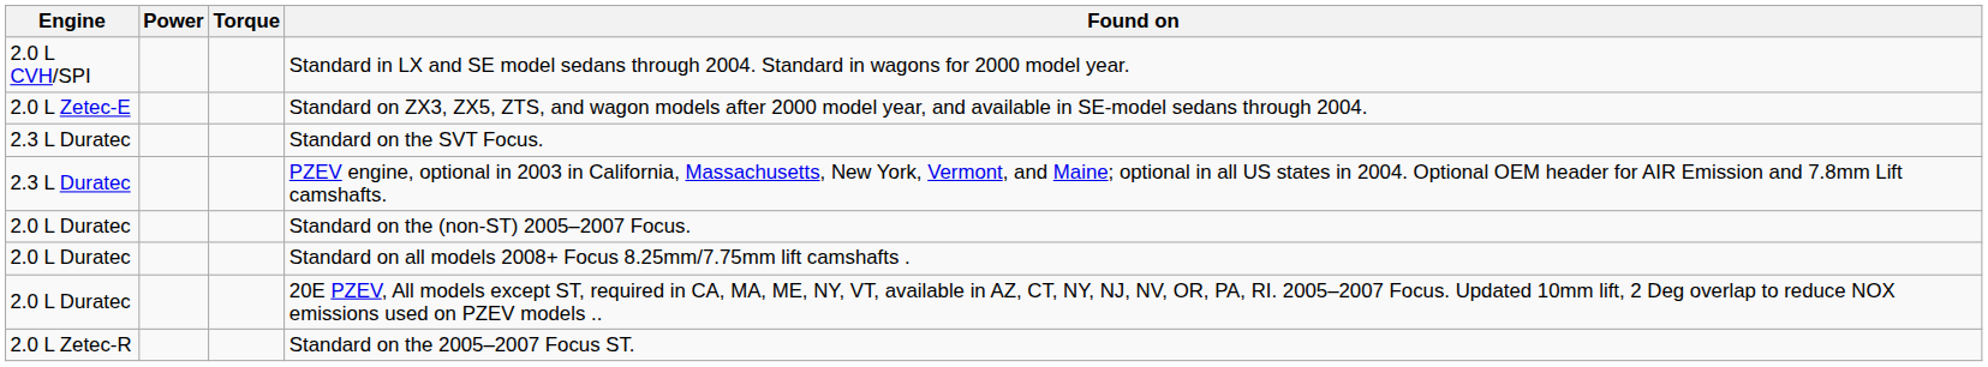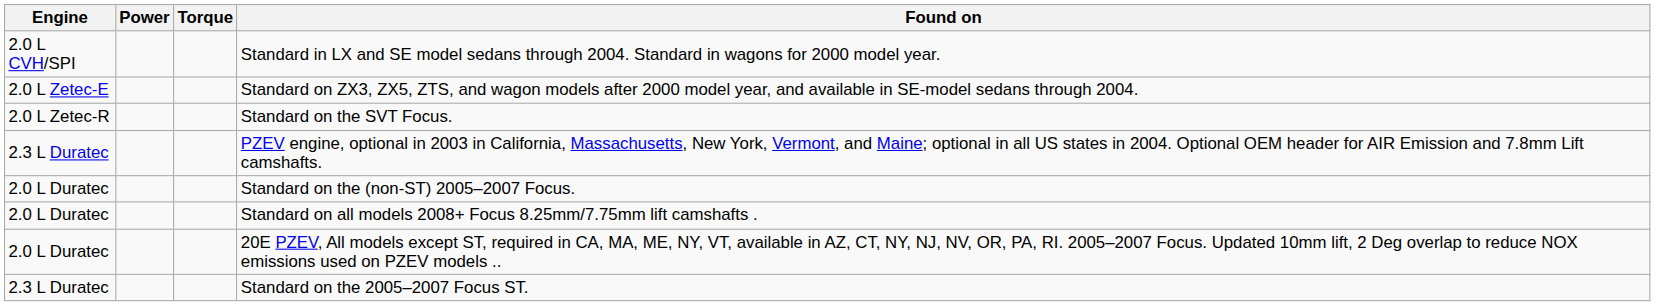 <table class="wikitable">
 <tr>
 <th>Engine</th>
 <th>Power</th>
 <th>Torque</th>
 <th>Found on</th>
 </tr>
 <tr>
 <td>2.0 L <a href='#'>CVH</a>/SPI</td>
 <td></td>
 <td></td>
 <td>Standard in LX and SE model sedans through 2004. Standard in wagons for 2000 model year.</td>
 </tr>
 <tr>
 <td>2.0 L <a href='#'>Zetec-E</a></td>
 <td></td>
 <td></td>
 <td>Standard on ZX3, ZX5, ZTS, and wagon models after 2000 model year, and available in SE-model sedans through 2004.</td>
 </tr>
 <tr>
-<td>2.3 L Duratec</td>
+<td>2.0 L Zetec-R</td>
 <td></td>
 <td></td>
 <td>Standard on the SVT Focus.</td>
 </tr>
 <tr>
 <td>2.3 L <a href='#'>Duratec</a></td>
 <td></td>
 <td></td>
 <td><a href='#'>PZEV</a> engine, optional in 2003 in California, <a href='#'>Massachusetts</a>, New York, <a href='#'>Vermont</a>, and <a href='#'>Maine</a>; optional in all US states in 2004. Optional OEM header for AIR Emission and 7.8mm Lift camshafts.</td>
 </tr>
 <tr>
 <td>2.0 L Duratec</td>
 <td></td>
 <td></td>
 <td>Standard on the (non-ST) 2005–2007 Focus.</td>
 </tr>
 <tr>
 <td>2.0 L Duratec</td>
 <td></td>
 <td></td>
 <td>Standard on all models 2008+ Focus 8.25mm/7.75mm lift camshafts .</td>
 </tr>
 <tr>
 <td>2.0 L Duratec</td>
 <td></td>
 <td></td>
 <td>20E <a href='#'>PZEV</a>, All models except ST, required in CA, MA, ME, NY, VT, available in AZ, CT, NY, NJ, NV, OR, PA, RI. 2005–2007 Focus. Updated 10mm lift, 2 Deg overlap to reduce NOX emissions used on PZEV models  ..</td>
 </tr>
 <tr>
-<td>2.0 L Zetec-R</td>
+<td>2.3 L Duratec</td>
 <td></td>
 <td></td>
 <td>Standard on the 2005–2007 Focus ST.</td>
 </tr>
 </table>
